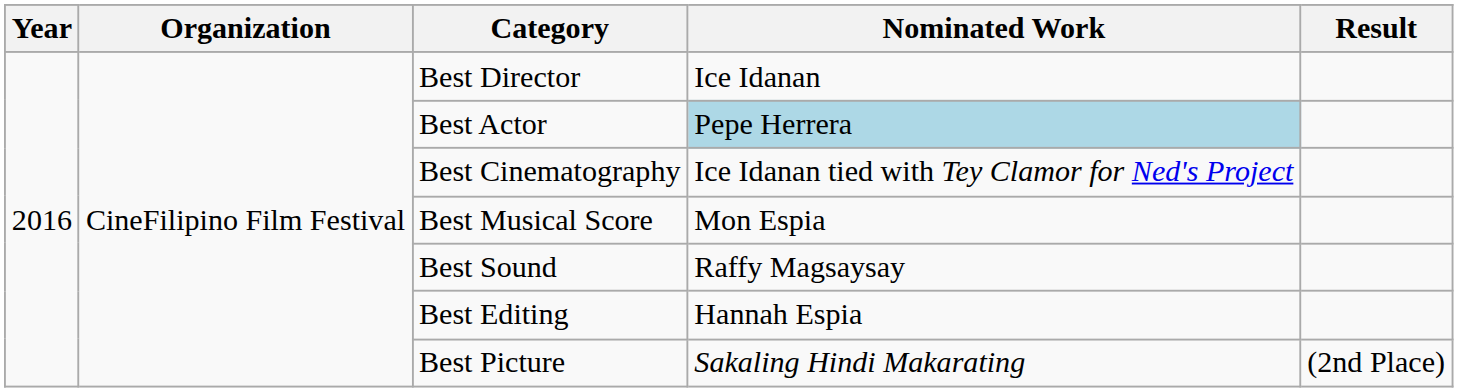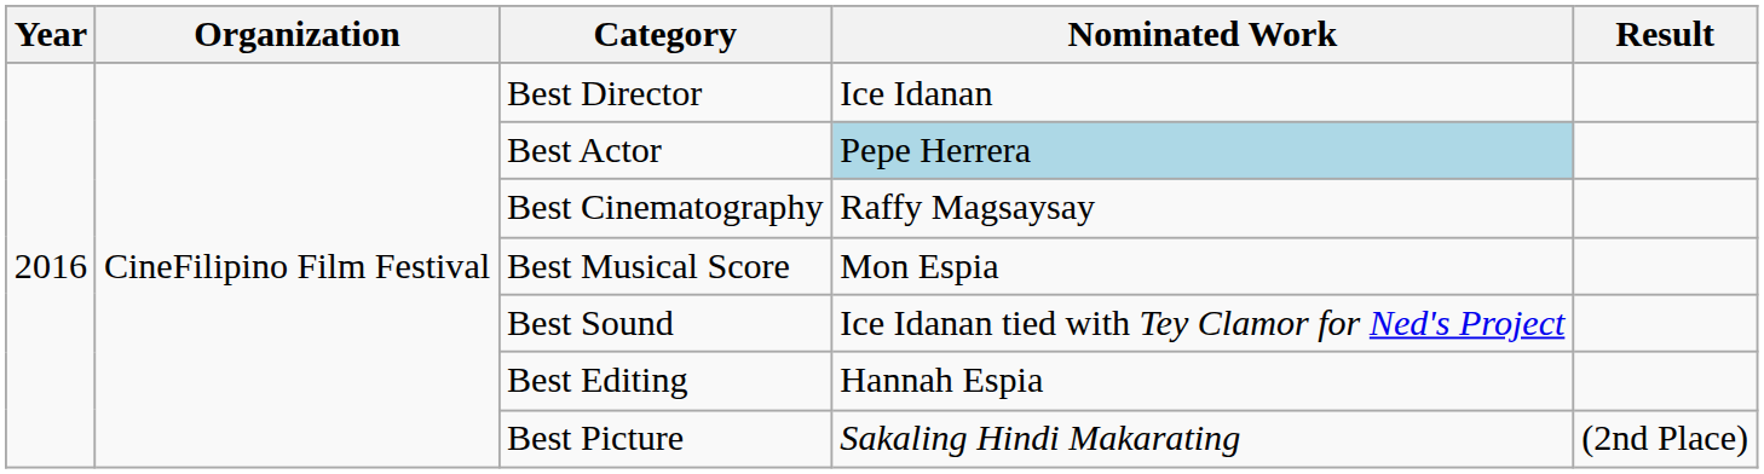 <table class="wikitable sortable">
 <tr>
 <th>Year</th>
 <th>Organization</th>
 <th>Category</th>
 <th>Nominated Work</th>
 <th>Result</th>
 </tr>
 <tr>
 <td rowspan=7>2016</td>
 <td rowspan=7>CineFilipino Film Festival</td>
 <td>Best Director</td>
 <td>Ice Idanan</td>
 <td></td>
 </tr>
 <tr>
 <td>Best Actor</td>
 <td style="background: lightblue;">Pepe Herrera</td>
 <td></td>
 </tr>
 <tr>
 <td>Best Cinematography</td>
-<td>Ice Idanan tied with <em>Tey Clamor for <a href='#'>Ned's Project</a></em></td>
+<td>Raffy Magsaysay</td>
 <td></td>
 </tr>
 <tr>
 <td>Best Musical Score</td>
 <td>Mon Espia</td>
 <td></td>
 </tr>
 <tr>
 <td>Best Sound</td>
-<td>Raffy Magsaysay</td>
+<td>Ice Idanan tied with <em>Tey Clamor for <a href='#'>Ned's Project</a></em></td>
 <td></td>
 </tr>
 <tr>
 <td>Best Editing</td>
 <td>Hannah Espia</td>
 <td></td>
 </tr>
 <tr>
 <td>Best Picture</td>
 <td><em>Sakaling Hindi Makarating</em></td>
 <td> (2nd Place)</td>
 </tr>
 </table>
